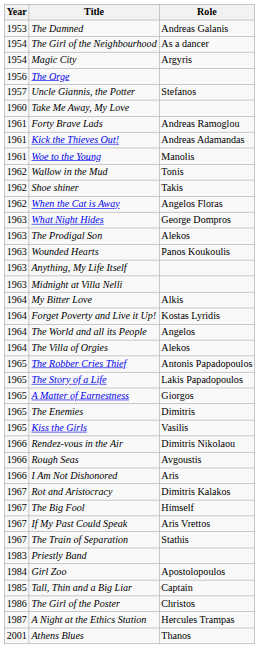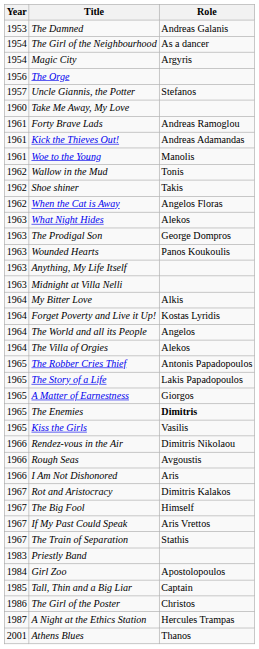 <table class="wikitable">
 <tr>
 <th>Year</th>
 <th>Title</th>
 <th>Role</th>
 </tr>
 <tr>
 <td>1953</td>
 <td><em>The Damned</em></td>
 <td>Andreas Galanis</td>
 </tr>
 <tr>
 <td>1954</td>
 <td><em>The Girl of the Neighbourhood</em></td>
 <td>As a dancer</td>
 </tr>
 <tr>
 <td>1954</td>
 <td><em>Magic City</em></td>
 <td>Argyris</td>
 </tr>
 <tr>
 <td>1956</td>
 <td><em><a href='#'>The Orge</a></em></td>
 <td></td>
 </tr>
 <tr>
 <td>1957</td>
 <td><em>Uncle Giannis, the Potter</em></td>
 <td>Stefanos</td>
 </tr>
 <tr>
 <td>1960</td>
 <td><em>Take Me Away, My Love</em></td>
 <td></td>
 </tr>
 <tr>
 <td>1961</td>
 <td><em>Forty Brave Lads</em></td>
 <td>Andreas Ramoglou</td>
 </tr>
 <tr>
 <td>1961</td>
 <td><em><a href='#'>Kick the Thieves Out!</a></em></td>
 <td>Andreas Adamandas</td>
 </tr>
 <tr>
 <td>1961</td>
 <td><em><a href='#'>Woe to the Young</a></em></td>
 <td>Manolis</td>
 </tr>
 <tr>
 <td>1962</td>
 <td><em>Wallow in the Mud</em></td>
 <td>Tonis</td>
 </tr>
 <tr>
 <td>1962</td>
 <td><em>Shoe shiner</em></td>
 <td>Takis</td>
 </tr>
 <tr>
 <td>1962</td>
 <td><em><a href='#'>When the Cat is Away</a></em></td>
 <td>Angelos Floras</td>
 </tr>
 <tr>
 <td>1963</td>
 <td><em><a href='#'>What Night Hides</a></em></td>
-<td>George Dompros</td>
+<td>Alekos</td>
 </tr>
 <tr>
 <td>1963</td>
 <td><em>The Prodigal Son</em></td>
-<td>Alekos</td>
+<td>George Dompros</td>
 </tr>
 <tr>
 <td>1963</td>
 <td><em>Wounded Ηearts</em></td>
 <td>Panos Koukoulis</td>
 </tr>
 <tr>
 <td>1963</td>
 <td><em>Anything, My Life Itself</em></td>
 <td></td>
 </tr>
 <tr>
 <td>1963</td>
 <td><em>Midnight at Villa Nelli</em></td>
 <td></td>
 </tr>
 <tr>
 <td>1964</td>
 <td><em>My Bitter Love</em></td>
 <td>Alkis</td>
 </tr>
 <tr>
 <td>1964</td>
 <td><em>Forget Poverty and Live it Up!</em></td>
 <td>Kostas Lyridis</td>
 </tr>
 <tr>
 <td>1964</td>
 <td><em>The World and all its People</em></td>
 <td>Angelos</td>
 </tr>
 <tr>
 <td>1964</td>
 <td><em>The Villa of Orgies</em></td>
 <td>Alekos</td>
 </tr>
 <tr>
 <td>1965</td>
 <td><em><a href='#'>The Robber Cries Thief</a></em></td>
 <td>Antonis Papadopoulos</td>
 </tr>
 <tr>
 <td>1965</td>
 <td><em><a href='#'>The Story of a Life</a></em></td>
 <td>Lakis Papadopoulos</td>
 </tr>
 <tr>
 <td>1965</td>
 <td><em><a href='#'>A Matter of Earnestness</a></em></td>
 <td>Giorgos</td>
 </tr>
 <tr>
 <td>1965</td>
 <td><em>The Enemies</em></td>
-<td>Dimitris</td>
+<td><strong>Dimitris</strong></td>
 </tr>
 <tr>
 <td>1965</td>
 <td><em><a href='#'>Kiss the Girls</a></em></td>
 <td>Vasilis</td>
 </tr>
 <tr>
 <td>1966</td>
 <td><em>Rendez-vous in the Air</em></td>
 <td>Dimitris Nikolaou</td>
 </tr>
 <tr>
 <td>1966</td>
 <td><em>Rough Seas</em></td>
 <td>Avgoustis</td>
 </tr>
 <tr>
 <td>1966</td>
 <td><em>I Am Not Dishonored</em></td>
 <td>Aris</td>
 </tr>
 <tr>
 <td>1967</td>
 <td><em>Rot and Aristocracy</em></td>
 <td>Dimitris Kalakos</td>
 </tr>
 <tr>
 <td>1967</td>
 <td><em>The Big Fool</em></td>
 <td>Himself</td>
 </tr>
 <tr>
 <td>1967</td>
 <td><em>If My Past Could Speak</em></td>
 <td>Aris Vrettos</td>
 </tr>
 <tr>
 <td>1967</td>
 <td><em>The Train of Separation</em></td>
 <td>Stathis</td>
 </tr>
 <tr>
 <td>1983</td>
 <td><em>Priestly Band</em></td>
 <td></td>
 </tr>
 <tr>
 <td>1984</td>
 <td><em>Girl Zoo</em></td>
 <td>Apostolopoulos</td>
 </tr>
 <tr>
 <td>1985</td>
 <td><em>Tall, Thin and a Big Liar</em></td>
 <td>Captain</td>
 </tr>
 <tr>
 <td>1986</td>
 <td><em>The Girl of the Poster</em></td>
 <td>Christos</td>
 </tr>
 <tr>
 <td>1987</td>
 <td><em>A Night at the Ethics Station</em></td>
 <td>Hercules Trampas</td>
 </tr>
 <tr>
 <td>2001</td>
 <td><em>Athens Blues</em></td>
 <td>Thanos</td>
 </tr>
 </table>
